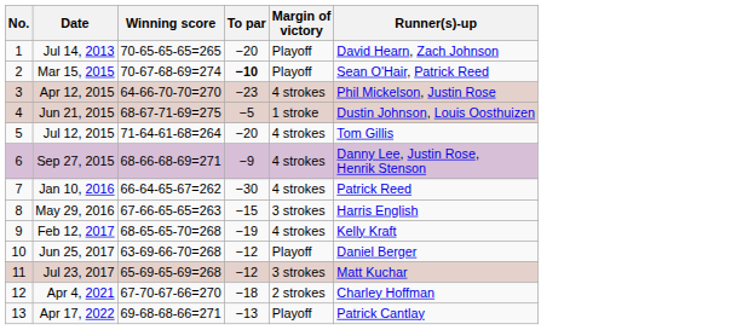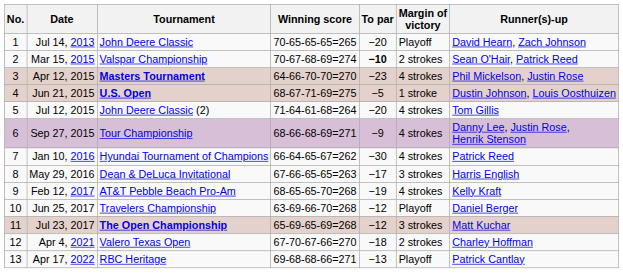 <table class="wikitable" style="font-size:95%;">
 <tr>
 <th>No.</th>
 <th>Date</th>
+<th>Tournament</th>
 <th>Winning score</th>
 <th>To par</th>
 <th>Margin of<br>victory</th>
 <th>Runner(s)-up</th>
 </tr>
 <tr>
 <td align=center>1</td>
 <td align=right>Jul 14, <a href='#'>2013</a></td>
+<td><a href='#'>John Deere Classic</a></td>
 <td>70-65-65-65=265</td>
 <td align=center>−20</td>
 <td>Playoff</td>
 <td> <a href='#'>David Hearn</a>,  <a href='#'>Zach Johnson</a></td>
 </tr>
 <tr>
 <td align=center>2</td>
 <td align=right>Mar 15, <a href='#'>2015</a></td>
+<td><a href='#'>Valspar Championship</a></td>
 <td>70-67-68-69=274</td>
 <td align=center><strong>−10</strong></td>
-<td>Playoff</td>
+<td>2 strokes</td>
 <td> <a href='#'>Sean O'Hair</a>,  <a href='#'>Patrick Reed</a></td>
 </tr>
 <tr style="background:#e5d1cb;">
 <td align=center>3</td>
 <td align=right>Apr 12, 2015</td>
+<td><strong><a href='#'>Masters Tournament</a></strong></td>
 <td>64-66-70-70=270</td>
 <td align=center>−23</td>
 <td>4 strokes</td>
 <td> <a href='#'>Phil Mickelson</a>,  <a href='#'>Justin Rose</a></td>
 </tr>
 <tr style="background:#e5d1cb;">
 <td align=center>4</td>
 <td align=right>Jun 21, 2015</td>
+<td><strong><a href='#'>U.S. Open</a></strong></td>
 <td>68-67-71-69=275</td>
 <td align=center>−5</td>
 <td>1 stroke</td>
 <td> <a href='#'>Dustin Johnson</a>,  <a href='#'>Louis Oosthuizen</a></td>
 </tr>
 <tr>
 <td align=center>5</td>
 <td align=right>Jul 12, 2015</td>
+<td><a href='#'>John Deere Classic</a> (2)</td>
 <td>71-64-61-68=264</td>
 <td align=center>−20</td>
 <td>4 strokes</td>
 <td> <a href='#'>Tom Gillis</a></td>
 </tr>
 <tr style="background:thistle;">
 <td align=center>6</td>
 <td align=right>Sep 27, 2015</td>
+<td><a href='#'>Tour Championship</a></td>
 <td>68-66-68-69=271</td>
 <td align=center>−9</td>
 <td>4 strokes</td>
 <td> <a href='#'>Danny Lee</a>,  <a href='#'>Justin Rose</a>,<br> <a href='#'>Henrik Stenson</a></td>
 </tr>
 <tr>
 <td align=center>7</td>
 <td align=right>Jan 10, <a href='#'>2016</a></td>
+<td><a href='#'>Hyundai Tournament of Champions</a></td>
 <td>66-64-65-67=262</td>
 <td align=center>−30</td>
 <td>4 strokes</td>
 <td> <a href='#'>Patrick Reed</a></td>
 </tr>
 <tr>
 <td align=center>8</td>
 <td align=right>May 29, 2016</td>
+<td><a href='#'>Dean & DeLuca Invitational</a></td>
 <td>67-66-65-65=263</td>
-<td align=center>−15</td>
+<td align=center>−17</td>
 <td>3 strokes</td>
 <td> <a href='#'>Harris English</a></td>
 </tr>
 <tr>
 <td align=center>9</td>
 <td align=right>Feb 12, <a href='#'>2017</a></td>
+<td><a href='#'>AT&T Pebble Beach Pro-Am</a></td>
 <td>68-65-65-70=268</td>
 <td align=center>−19</td>
 <td>4 strokes</td>
 <td> <a href='#'>Kelly Kraft</a></td>
 </tr>
 <tr>
 <td align=center>10</td>
 <td align=right>Jun 25, 2017</td>
+<td><a href='#'>Travelers Championship</a></td>
 <td>63-69-66-70=268</td>
 <td align=center>−12</td>
 <td>Playoff</td>
 <td> <a href='#'>Daniel Berger</a></td>
 </tr>
 <tr style="background:#e5d1cb;">
 <td align=center>11</td>
 <td align=right>Jul 23, 2017</td>
+<td><strong><a href='#'>The Open Championship</a></strong></td>
 <td>65-69-65-69=268</td>
 <td align=center>−12</td>
 <td>3 strokes</td>
 <td> <a href='#'>Matt Kuchar</a></td>
 </tr>
 <tr>
 <td align=center>12</td>
 <td align=right>Apr 4, <a href='#'>2021</a></td>
+<td><a href='#'>Valero Texas Open</a></td>
 <td>67-70-67-66=270</td>
 <td align=center>−18</td>
 <td>2 strokes</td>
 <td> <a href='#'>Charley Hoffman</a></td>
 </tr>
 <tr>
 <td align=center>13</td>
 <td align=right>Apr 17, <a href='#'>2022</a></td>
+<td><a href='#'>RBC Heritage</a></td>
 <td>69-68-68-66=271</td>
 <td align=center>−13</td>
 <td>Playoff</td>
 <td> <a href='#'>Patrick Cantlay</a></td>
 </tr>
 </table>
